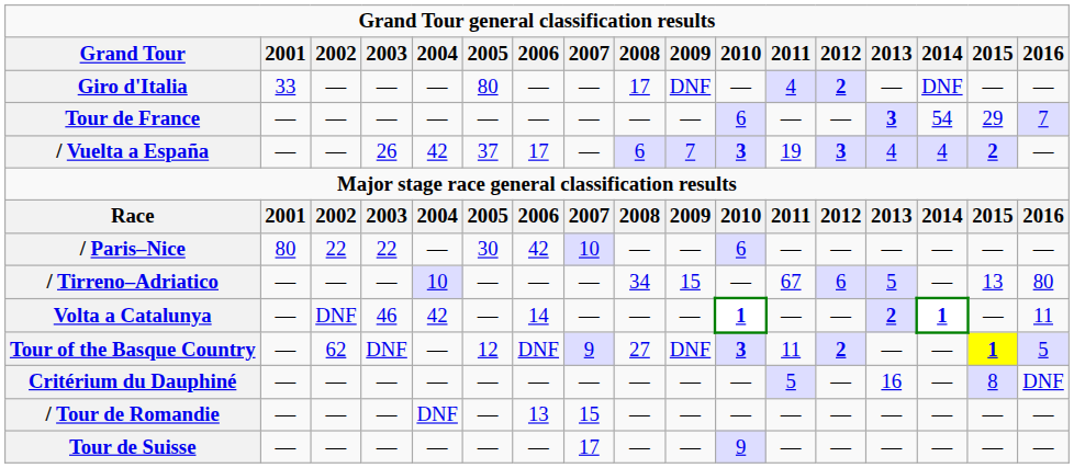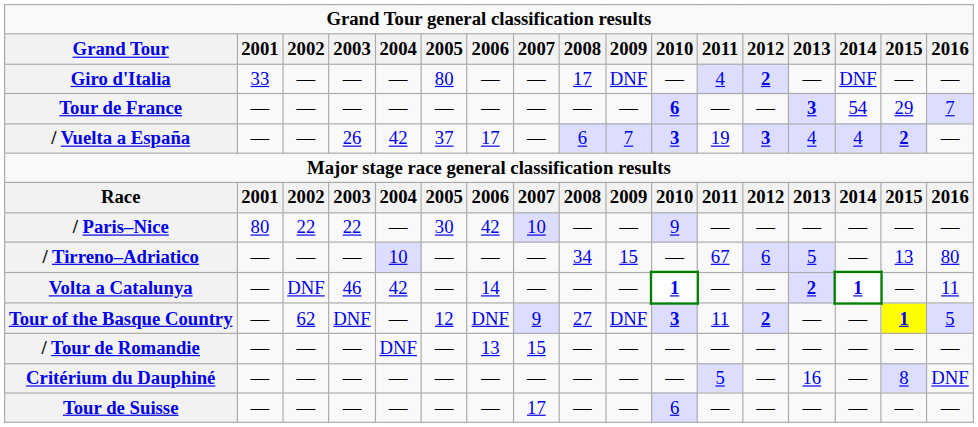 <table class="wikitable plainrowheaders">
 <tr>
 <td colspan=17 align="center"><strong>Grand Tour general classification results</strong></td>
 </tr>
 <tr>
 <th scope="col"><a href='#'>Grand Tour</a></th>
 <th scope="col">2001</th>
 <th scope="col">2002</th>
 <th scope="col">2003</th>
 <th scope="col">2004</th>
 <th scope="col">2005</th>
 <th scope="col">2006</th>
 <th scope="col">2007</th>
 <th scope="col">2008</th>
 <th scope="col">2009</th>
 <th scope="col">2010</th>
 <th scope="col">2011</th>
 <th scope="col">2012</th>
 <th scope="col">2013</th>
 <th scope="col">2014</th>
 <th scope="col">2015</th>
 <th scope="col">2016</th>
 </tr>
 <tr style="text-align:center;">
 <th scope="row"> <a href='#'>Giro d'Italia</a></th>
 <td><a href='#'>33</a></td>
 <td>—</td>
 <td>—</td>
 <td>—</td>
 <td><a href='#'>80</a></td>
 <td>—</td>
 <td>—</td>
 <td><a href='#'>17</a></td>
 <td><a href='#'>DNF</a></td>
 <td>—</td>
 <td style="background:#ddf;"><a href='#'>4</a></td>
 <td style="background:#ddf;"><a href='#'><strong>2</strong></a></td>
 <td>—</td>
 <td><a href='#'>DNF</a></td>
 <td>—</td>
 <td>—</td>
 </tr>
 <tr style="text-align:center;">
 <th scope="row"> <a href='#'>Tour de France</a></th>
 <td>—</td>
 <td>—</td>
 <td>—</td>
 <td>—</td>
 <td>—</td>
 <td>—</td>
 <td>—</td>
 <td>—</td>
 <td>—</td>
-<td style="background:#ddf;"><a href='#'>6</a></td>
+<td style="background:#ddf;"><strong><a href='#'>6</a></strong></td>
 <td>—</td>
 <td>—</td>
 <td style="background:#ddf;"><a href='#'><strong>3</strong></a></td>
 <td><a href='#'>54</a></td>
 <td><a href='#'>29</a></td>
 <td style="background:#ddf;"><a href='#'>7</a></td>
 </tr>
 <tr style="text-align:center;">
 <th scope="row">/ <a href='#'>Vuelta a España</a></th>
 <td>—</td>
 <td>—</td>
 <td><a href='#'>26</a></td>
 <td><a href='#'>42</a></td>
 <td><a href='#'>37</a></td>
 <td><a href='#'>17</a></td>
 <td>—</td>
 <td style="background:#ddf;"><a href='#'>6</a></td>
 <td style="background:#ddf;"><a href='#'>7</a></td>
 <td style="background:#ddf;"><a href='#'><strong>3</strong></a></td>
 <td><a href='#'>19</a></td>
 <td style="background:#ddf;"><a href='#'><strong>3</strong></a></td>
 <td style="background:#ddf;"><a href='#'>4</a></td>
 <td style="background:#ddf;"><a href='#'>4</a></td>
 <td style="background:#ddf;"><a href='#'><strong>2</strong></a></td>
 <td>—</td>
 </tr>
 <tr>
 <td colspan=17 align="center"><strong>Major stage race general classification results</strong></td>
 </tr>
 <tr>
 <th scope="col">Race</th>
 <th scope="col">2001</th>
 <th scope="col">2002</th>
 <th scope="col">2003</th>
 <th scope="col">2004</th>
 <th scope="col">2005</th>
 <th scope="col">2006</th>
 <th scope="col">2007</th>
 <th scope="col">2008</th>
 <th scope="col">2009</th>
 <th scope="col">2010</th>
 <th scope="col">2011</th>
 <th scope="col">2012</th>
 <th scope="col">2013</th>
 <th scope="col">2014</th>
 <th scope="col">2015</th>
 <th scope="col">2016</th>
 </tr>
 <tr style="text-align:center;">
 <th scope="row">/ <a href='#'>Paris–Nice</a></th>
 <td><a href='#'>80</a></td>
 <td><a href='#'>22</a></td>
 <td><a href='#'>22</a></td>
 <td>—</td>
 <td><a href='#'>30</a></td>
 <td><a href='#'>42</a></td>
 <td style="background:#ddf;"><a href='#'>10</a></td>
 <td>—</td>
 <td>—</td>
-<td style="background:#ddf;"><a href='#'>6</a></td>
+<td style="background:#ddf;"><a href='#'>9</a></td>
 <td>—</td>
 <td>—</td>
 <td>—</td>
 <td>—</td>
 <td>—</td>
 <td>—</td>
 </tr>
 <tr style="text-align:center;">
 <th scope="row">/ <a href='#'>Tirreno–Adriatico</a></th>
 <td>—</td>
 <td>—</td>
 <td>—</td>
 <td style="background:#ddf;"><a href='#'>10</a></td>
 <td>—</td>
 <td>—</td>
 <td>—</td>
 <td><a href='#'>34</a></td>
 <td><a href='#'>15</a></td>
 <td>—</td>
 <td><a href='#'>67</a></td>
 <td style="background:#ddf;"><a href='#'>6</a></td>
 <td style="background:#ddf;"><a href='#'>5</a></td>
 <td>—</td>
 <td><a href='#'>13</a></td>
 <td><a href='#'>80</a></td>
 </tr>
 <tr style="text-align:center;">
 <th scope="row"> <a href='#'>Volta a Catalunya</a></th>
 <td>—</td>
 <td><a href='#'>DNF</a></td>
 <td><a href='#'>46</a></td>
 <td><a href='#'>42</a></td>
 <td>—</td>
 <td><a href='#'>14</a></td>
 <td>—</td>
 <td>—</td>
 <td>—</td>
 <td style="background:white; border:2px solid green;"><a href='#'><strong>1</strong></a></td>
 <td>—</td>
 <td>—</td>
 <td style="background:#ddf;"><a href='#'><strong>2</strong></a></td>
 <td style="background:white; border:2px solid green;"><a href='#'><strong>1</strong></a></td>
 <td>—</td>
 <td><a href='#'>11</a></td>
 </tr>
 <tr style="text-align:center;">
 <th scope="row"> <a href='#'>Tour of the Basque Country</a></th>
 <td>—</td>
 <td><a href='#'>62</a></td>
 <td><a href='#'>DNF</a></td>
 <td>—</td>
 <td><a href='#'>12</a></td>
 <td><a href='#'>DNF</a></td>
 <td style="background:#ddf;"><a href='#'>9</a></td>
 <td><a href='#'>27</a></td>
 <td><a href='#'>DNF</a></td>
 <td style="background:#ddf;"><a href='#'><strong>3</strong></a></td>
 <td><a href='#'>11</a></td>
 <td style="background:#ddf;"><a href='#'><strong>2</strong></a></td>
 <td>—</td>
 <td>—</td>
 <td style="background:yellow;"><a href='#'><strong>1</strong></a></td>
 <td style="background:#ddf;"><a href='#'>5</a></td>
 </tr>
 <tr style="text-align:center;">
+<th scope="row">/ <a href='#'>Tour de Romandie</a></th>
+<td>—</td>
+<td>—</td>
+<td>—</td>
+<td><a href='#'>DNF</a></td>
+<td>—</td>
+<td><a href='#'>13</a></td>
+<td><a href='#'>15</a></td>
+<td>—</td>
+<td>—</td>
+<td>—</td>
+<td>—</td>
+<td>—</td>
+<td>—</td>
+<td>—</td>
+<td>—</td>
+<td>—</td>
+</tr>
+<tr style="text-align:center;">
 <th scope="row"> <a href='#'>Critérium du Dauphiné</a></th>
 <td>—</td>
 <td>—</td>
 <td>—</td>
 <td>—</td>
 <td>—</td>
 <td>—</td>
 <td>—</td>
 <td>—</td>
 <td>—</td>
 <td>—</td>
 <td style="background:#ddf;"><a href='#'>5</a></td>
 <td>—</td>
 <td><a href='#'>16</a></td>
 <td>—</td>
 <td style="background:#ddf;"><a href='#'>8</a></td>
 <td><a href='#'>DNF</a></td>
 </tr>
 <tr style="text-align:center;">
-<th scope="row">/ <a href='#'>Tour de Romandie</a></th>
-<td>—</td>
-<td>—</td>
-<td>—</td>
-<td><a href='#'>DNF</a></td>
-<td>—</td>
-<td><a href='#'>13</a></td>
-<td><a href='#'>15</a></td>
-<td>—</td>
-<td>—</td>
-<td>—</td>
-<td>—</td>
-<td>—</td>
-<td>—</td>
-<td>—</td>
-<td>—</td>
-<td>—</td>
-</tr>
-<tr style="text-align:center;">
 <th scope="row"> <a href='#'>Tour de Suisse</a></th>
 <td>—</td>
 <td>—</td>
 <td>—</td>
 <td>—</td>
 <td>—</td>
 <td>—</td>
 <td><a href='#'>17</a></td>
 <td>—</td>
 <td>—</td>
-<td style="background:#ddf;"><a href='#'>9</a></td>
+<td style="background:#ddf;"><a href='#'>6</a></td>
 <td>—</td>
 <td>—</td>
 <td>—</td>
 <td>—</td>
 <td>—</td>
 <td>—</td>
 </tr>
 </table>
